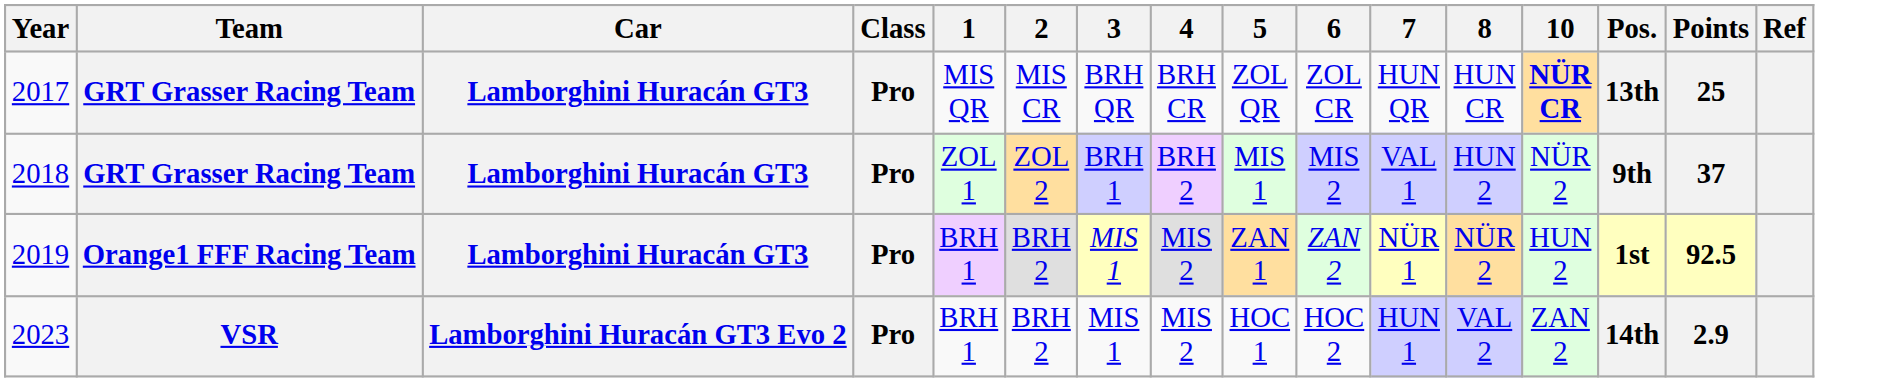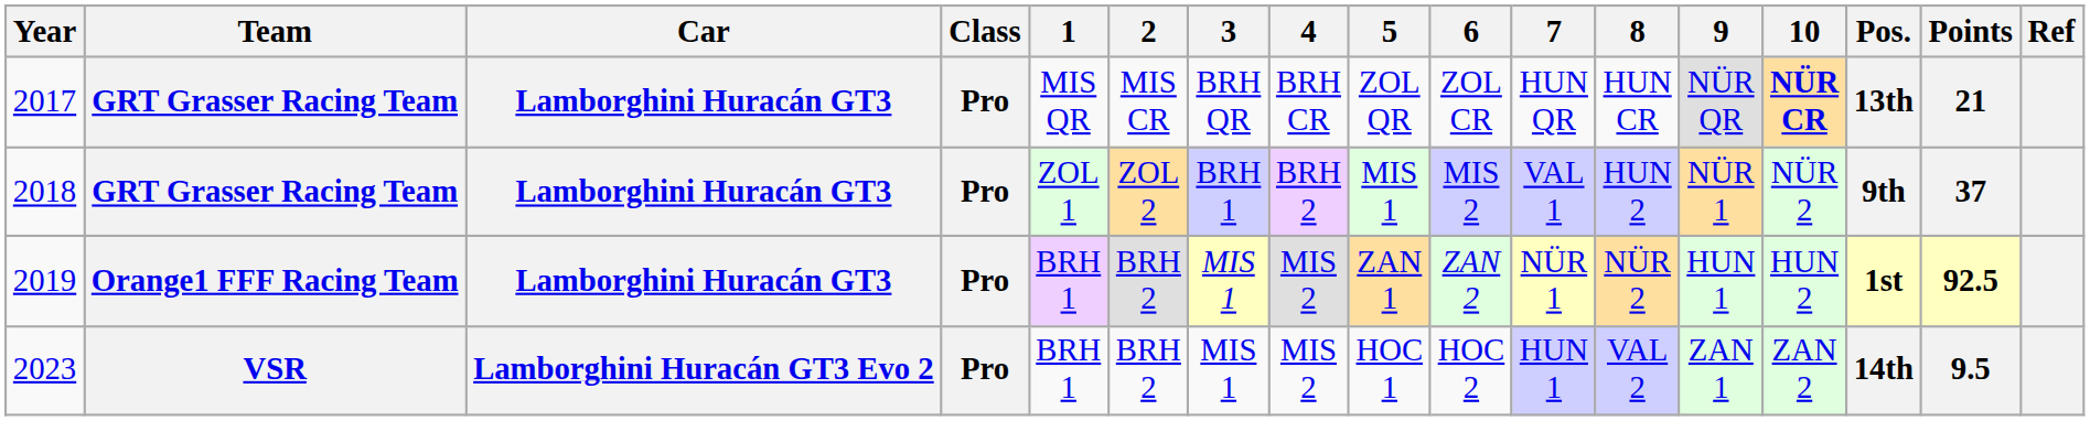 <table class="wikitable" border="1" style="text-align:center; font-size:85%;">
 <tr>
 <th>Year</th>
 <th>Team</th>
 <th>Car</th>
 <th>Class</th>
 <th>1</th>
 <th>2</th>
 <th>3</th>
 <th>4</th>
 <th>5</th>
 <th>6</th>
 <th>7</th>
 <th>8</th>
+<th>9</th>
 <th>10</th>
 <th>Pos.</th>
 <th>Points</th>
 <th>Ref</th>
 </tr>
 <tr>
 <td><a href='#'>2017</a></td>
 <th nowrap><a href='#'>GRT Grasser Racing Team</a></th>
 <th nowrap><a href='#'>Lamborghini Huracán GT3</a></th>
 <th>Pro</th>
 <td><a href='#'>MIS<br>QR</a></td>
 <td><a href='#'>MIS<br>CR</a></td>
 <td><a href='#'>BRH<br>QR</a></td>
 <td><a href='#'>BRH<br>CR</a></td>
 <td><a href='#'>ZOL<br>QR</a></td>
 <td><a href='#'>ZOL<br>CR</a></td>
 <td><a href='#'>HUN<br>QR</a></td>
 <td><a href='#'>HUN<br>CR</a></td>
+<td style="background:#DFDFDF;"><a href='#'>NÜR<br>QR</a><br></td>
 <td style="background:#FFDF9F;"><strong><a href='#'>NÜR<br>CR</a><br></strong></td>
 <th>13th</th>
-<th>25</th>
+<th>21</th>
 <th></th>
 </tr>
 <tr>
 <td><a href='#'>2018</a></td>
 <th nowrap><a href='#'>GRT Grasser Racing Team</a></th>
 <th nowrap><a href='#'>Lamborghini Huracán GT3</a></th>
 <th>Pro</th>
 <td style="background:#DFFFDF;"><a href='#'>ZOL<br>1</a><br></td>
 <td style="background:#FFDF9F;"><a href='#'>ZOL<br>2</a><br></td>
 <td style="background:#CFCFFF;"><a href='#'>BRH<br>1</a><br></td>
 <td style="background:#EFCFFF;"><a href='#'>BRH<br>2</a><br></td>
 <td style="background:#DFFFDF;"><a href='#'>MIS<br>1</a><br></td>
 <td style="background:#CFCFFF;"><a href='#'>MIS<br>2</a><br></td>
 <td style="background:#CFCFFF;"><a href='#'>VAL<br>1</a><br></td>
 <td style="background:#CFCFFF;"><a href='#'>HUN<br>2</a><br></td>
+<td style="background:#FFDF9F;"><a href='#'>NÜR<br>1</a><br></td>
 <td style="background:#DFFFDF;"><a href='#'>NÜR<br>2</a><br></td>
 <th>9th</th>
 <th>37</th>
 <th></th>
 </tr>
 <tr>
 <td><a href='#'>2019</a></td>
 <th nowrap><a href='#'>Orange1 FFF Racing Team</a></th>
 <th nowrap><a href='#'>Lamborghini Huracán GT3</a></th>
 <th>Pro</th>
 <td style="background:#EFCFFF;"><a href='#'>BRH<br>1</a><br></td>
 <td style="background:#DFDFDF;"><a href='#'>BRH<br>2</a><br></td>
 <td style="background:#FFFFBF;"><em><a href='#'>MIS<br>1</a></em><br></td>
 <td style="background:#DFDFDF;"><a href='#'>MIS<br>2</a><br></td>
 <td style="background:#FFDF9F;"><a href='#'>ZAN<br>1</a><br></td>
 <td style="background:#DFFFDF;"><em><a href='#'>ZAN<br>2</a></em><br></td>
 <td style="background:#FFFFBF;"><a href='#'>NÜR<br>1</a><br></td>
 <td style="background:#FFDF9F;"><a href='#'>NÜR<br>2</a><br></td>
+<td style="background:#DFFFDF;"><a href='#'>HUN<br>1</a><br></td>
 <td style="background:#DFFFDF;"><a href='#'>HUN<br>2</a><br></td>
 <th style="background:#FFFFBF;">1st</th>
 <th style="background:#FFFFBF;">92.5</th>
 <th></th>
 </tr>
 <tr>
 <td><a href='#'>2023</a></td>
 <th nowrap><a href='#'>VSR</a></th>
 <th nowrap><a href='#'>Lamborghini Huracán GT3 Evo 2</a></th>
 <th>Pro</th>
 <td><a href='#'>BRH<br>1</a></td>
 <td><a href='#'>BRH<br>2</a></td>
 <td><a href='#'>MIS<br>1</a></td>
 <td><a href='#'>MIS<br>2</a></td>
 <td><a href='#'>HOC<br>1</a></td>
 <td><a href='#'>HOC<br>2</a></td>
 <td style="background:#CFCFFF;"><a href='#'>HUN<br>1</a><br></td>
 <td style="background:#CFCFFF;"><a href='#'>VAL<br>2</a><br></td>
+<td style="background:#DFFFDF;"><a href='#'>ZAN<br>1</a><br></td>
 <td style="background:#DFFFDF;"><a href='#'>ZAN<br>2</a><br></td>
 <th>14th</th>
-<th>2.9</th>
+<th>9.5</th>
 <th></th>
 </tr>
 </table>
